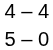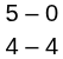 <table style="text-align:center">
 <tr>
 <th width=200></th>
 <th width=100></th>
 <th width=200></th>
 </tr>
 <tr>
 <td align=right><strong></strong></td>
+<td>5 – 0</td>
+<td align=left></td>
+</tr>
+<tr>
+<td align=right><strong></strong></td>
 <td>4 – 4</td>
 <td align=left><strong></strong></td>
 </tr>
-<tr>
-<td align=right><strong></strong></td>
-<td>5 – 0</td>
-<td align=left></td>
-</tr>
 </table>
